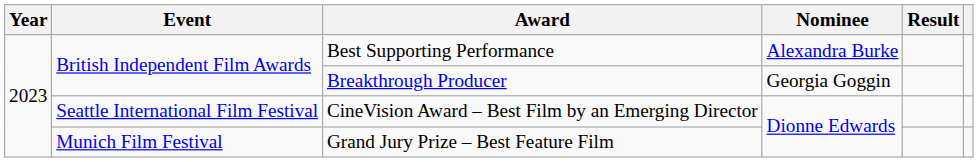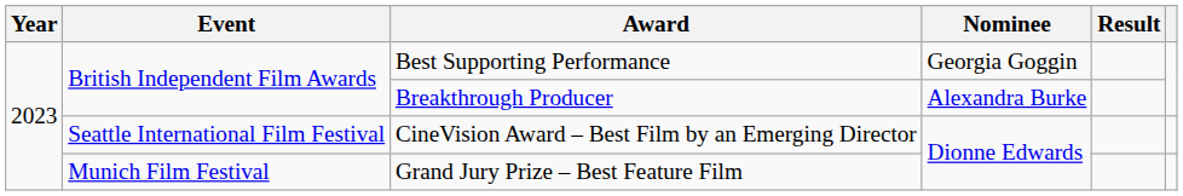 <table class="wikitable">
 <tr>
 <th>Year</th>
 <th>Event</th>
 <th>Award</th>
 <th>Nominee</th>
 <th>Result</th>
 <th></th>
 </tr>
 <tr>
 <td rowspan="4">2023</td>
 <td rowspan="2"><a href='#'>British Independent Film Awards</a></td>
 <td>Best Supporting Performance</td>
-<td><a href='#'>Alexandra Burke</a></td>
+<td>Georgia Goggin</td>
 <td></td>
 <td rowspan="2" align="center"></td>
 </tr>
 <tr>
 <td><a href='#'>Breakthrough Producer</a></td>
-<td>Georgia Goggin</td>
+<td><a href='#'>Alexandra Burke</a></td>
 <td></td>
 </tr>
 <tr>
 <td><a href='#'>Seattle International Film Festival</a></td>
 <td>CineVision Award – Best Film by an Emerging Director</td>
 <td rowspan="2"><a href='#'>Dionne Edwards</a></td>
 <td></td>
 <td align="center"></td>
 </tr>
 <tr>
 <td><a href='#'>Munich Film Festival</a></td>
 <td>Grand Jury Prize – Best Feature Film</td>
 <td></td>
 <td align="center"></td>
 </tr>
 </table>
